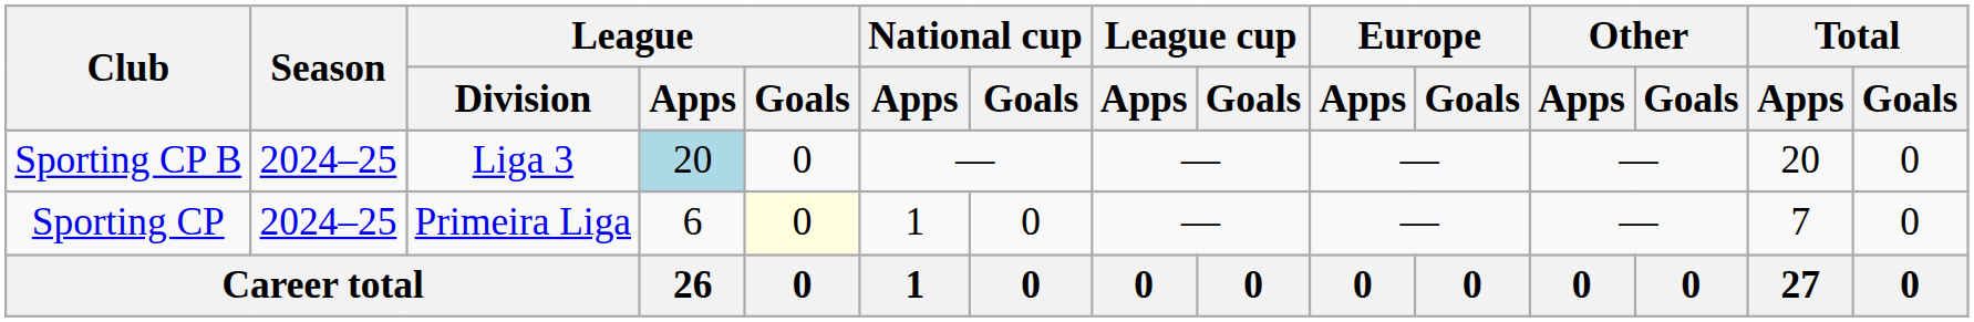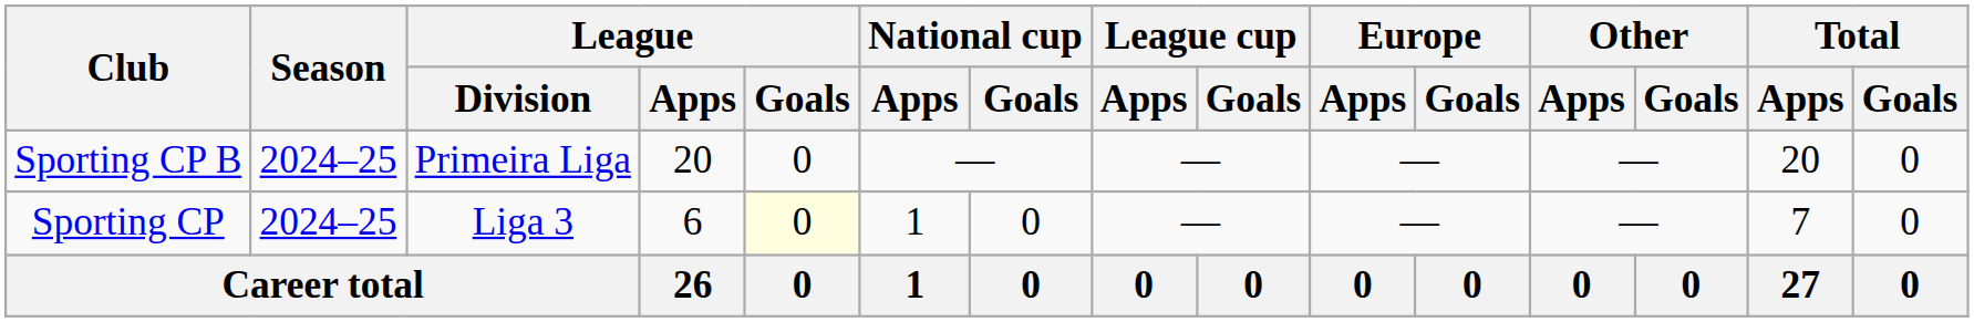 <table class="wikitable" style="text-align:center">
 <tr>
 <th rowspan="2">Club</th>
 <th rowspan="2">Season</th>
 <th colspan="3">League</th>
 <th colspan="2">National cup</th>
 <th colspan="2">League cup</th>
 <th colspan="2">Europe</th>
 <th colspan="2">Other</th>
 <th colspan="2">Total</th>
 </tr>
 <tr>
 <th>Division</th>
 <th>Apps</th>
 <th>Goals</th>
 <th>Apps</th>
 <th>Goals</th>
 <th>Apps</th>
 <th>Goals</th>
 <th>Apps</th>
 <th>Goals</th>
 <th>Apps</th>
 <th>Goals</th>
 <th>Apps</th>
 <th>Goals</th>
 </tr>
 <tr>
 <td><a href='#'>Sporting CP B</a></td>
 <td><a href='#'>2024–25</a></td>
-<td><a href='#'>Liga 3</a></td>
-<td style="background: lightblue;">20</td>
+<td><a href='#'>Primeira Liga</a></td>
+<td>20</td>
 <td>0</td>
 <td colspan="2">—</td>
 <td colspan="2">—</td>
 <td colspan="2">—</td>
 <td colspan="2">—</td>
 <td>20</td>
 <td>0</td>
 </tr>
 <tr>
 <td><a href='#'>Sporting CP</a></td>
 <td><a href='#'>2024–25</a></td>
-<td><a href='#'>Primeira Liga</a></td>
+<td><a href='#'>Liga 3</a></td>
 <td>6</td>
 <td style="background: lightyellow;">0</td>
 <td>1</td>
 <td>0</td>
 <td colspan="2">—</td>
 <td colspan="2">—</td>
 <td colspan="2">—</td>
 <td>7</td>
 <td>0</td>
 </tr>
 <tr>
 <th colspan="3">Career total</th>
 <th>26</th>
 <th>0</th>
 <th>1</th>
 <th>0</th>
 <th>0</th>
 <th>0</th>
 <th>0</th>
 <th>0</th>
 <th>0</th>
 <th>0</th>
 <th>27</th>
 <th>0</th>
 </tr>
 </table>
